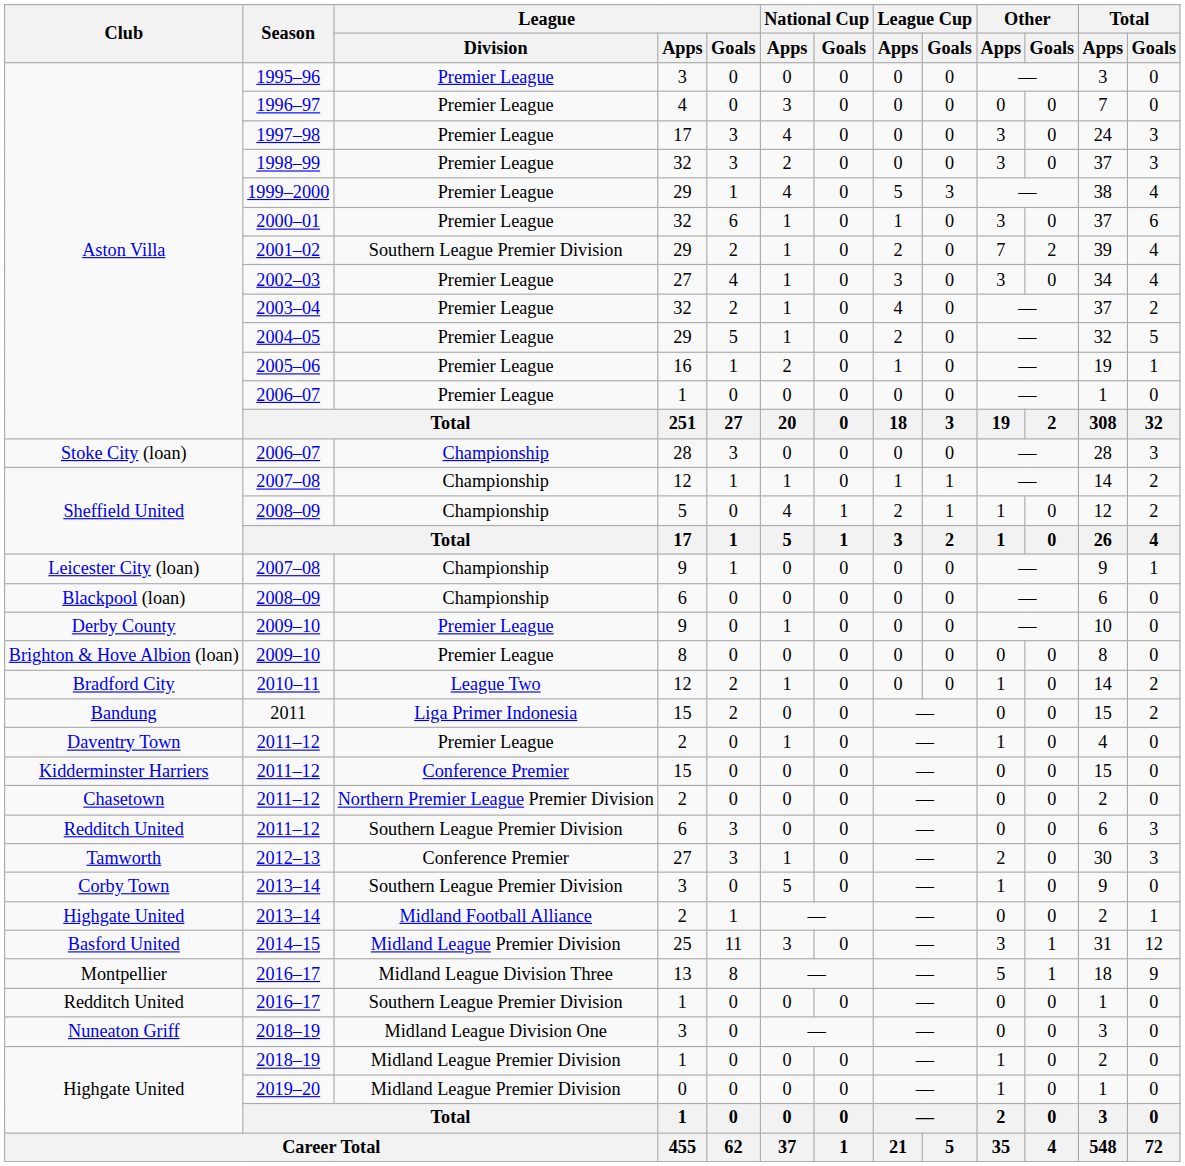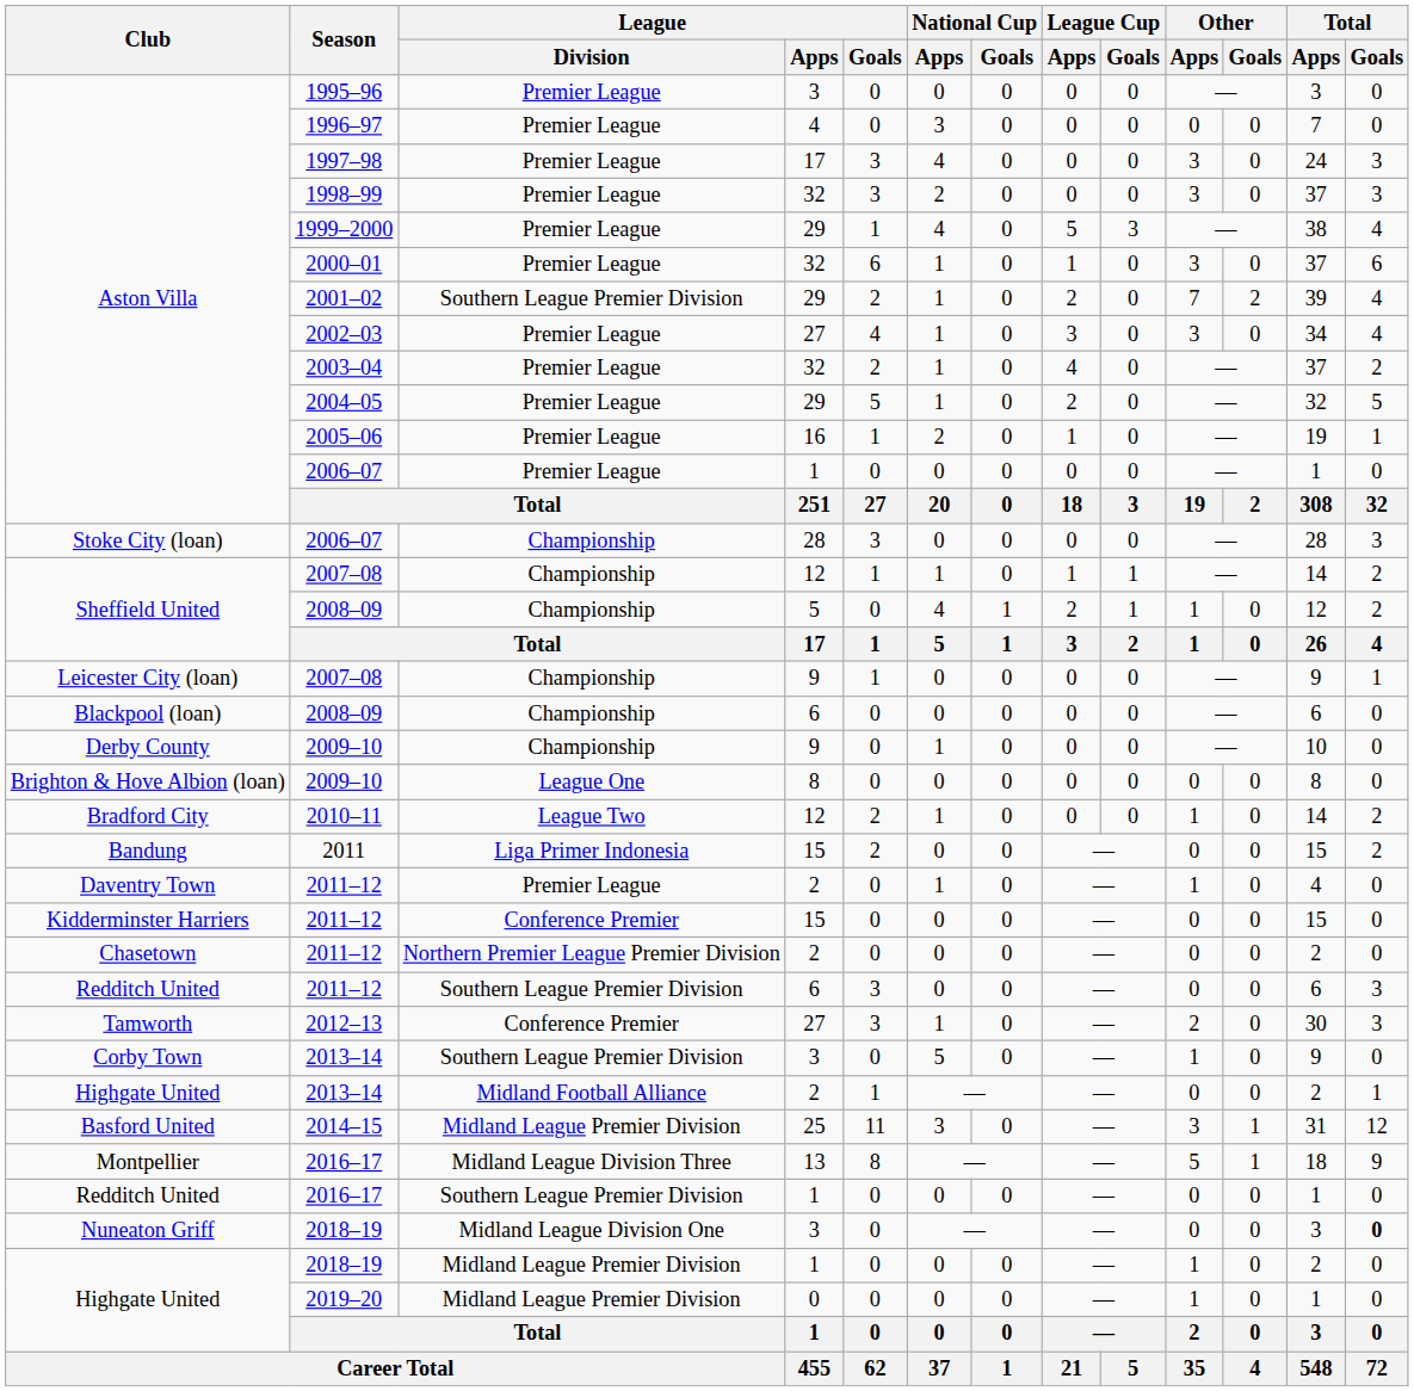 <table class="wikitable" style="text-align: center;">
 <tr>
 <th rowspan="2">Club</th>
 <th rowspan="2">Season</th>
 <th colspan="3">League</th>
 <th colspan="2">National Cup</th>
 <th colspan="2">League Cup</th>
 <th colspan="2">Other</th>
 <th colspan="2">Total</th>
 </tr>
 <tr>
 <th>Division</th>
 <th>Apps</th>
 <th>Goals</th>
 <th>Apps</th>
 <th>Goals</th>
 <th>Apps</th>
 <th>Goals</th>
 <th>Apps</th>
 <th>Goals</th>
 <th>Apps</th>
 <th>Goals</th>
 </tr>
 <tr>
 <td rowspan="13"><a href='#'>Aston Villa</a></td>
 <td><a href='#'>1995–96</a></td>
 <td><a href='#'>Premier League</a></td>
 <td>3</td>
 <td>0</td>
 <td>0</td>
 <td>0</td>
 <td>0</td>
 <td>0</td>
 <td colspan="2">—</td>
 <td>3</td>
 <td>0</td>
 </tr>
 <tr>
 <td><a href='#'>1996–97</a></td>
 <td>Premier League</td>
 <td>4</td>
 <td>0</td>
 <td>3</td>
 <td>0</td>
 <td>0</td>
 <td>0</td>
 <td>0</td>
 <td>0</td>
 <td>7</td>
 <td>0</td>
 </tr>
 <tr>
 <td><a href='#'>1997–98</a></td>
 <td>Premier League</td>
 <td>17</td>
 <td>3</td>
 <td>4</td>
 <td>0</td>
 <td>0</td>
 <td>0</td>
 <td>3</td>
 <td>0</td>
 <td>24</td>
 <td>3</td>
 </tr>
 <tr>
 <td><a href='#'>1998–99</a></td>
 <td>Premier League</td>
 <td>32</td>
 <td>3</td>
 <td>2</td>
 <td>0</td>
 <td>0</td>
 <td>0</td>
 <td>3</td>
 <td>0</td>
 <td>37</td>
 <td>3</td>
 </tr>
 <tr>
 <td><a href='#'>1999–2000</a></td>
 <td>Premier League</td>
 <td>29</td>
 <td>1</td>
 <td>4</td>
 <td>0</td>
 <td>5</td>
 <td>3</td>
 <td colspan="2">—</td>
 <td>38</td>
 <td>4</td>
 </tr>
 <tr>
 <td><a href='#'>2000–01</a></td>
 <td>Premier League</td>
 <td>32</td>
 <td>6</td>
 <td>1</td>
 <td>0</td>
 <td>1</td>
 <td>0</td>
 <td>3</td>
 <td>0</td>
 <td>37</td>
 <td>6</td>
 </tr>
 <tr>
 <td><a href='#'>2001–02</a></td>
 <td>Southern League Premier Division</td>
 <td>29</td>
 <td>2</td>
 <td>1</td>
 <td>0</td>
 <td>2</td>
 <td>0</td>
 <td>7</td>
 <td>2</td>
 <td>39</td>
 <td>4</td>
 </tr>
 <tr>
 <td><a href='#'>2002–03</a></td>
 <td>Premier League</td>
 <td>27</td>
 <td>4</td>
 <td>1</td>
 <td>0</td>
 <td>3</td>
 <td>0</td>
 <td>3</td>
 <td>0</td>
 <td>34</td>
 <td>4</td>
 </tr>
 <tr>
 <td><a href='#'>2003–04</a></td>
 <td>Premier League</td>
 <td>32</td>
 <td>2</td>
 <td>1</td>
 <td>0</td>
 <td>4</td>
 <td>0</td>
 <td colspan="2">—</td>
 <td>37</td>
 <td>2</td>
 </tr>
 <tr>
 <td><a href='#'>2004–05</a></td>
 <td>Premier League</td>
 <td>29</td>
 <td>5</td>
 <td>1</td>
 <td>0</td>
 <td>2</td>
 <td>0</td>
 <td colspan="2">—</td>
 <td>32</td>
 <td>5</td>
 </tr>
 <tr>
 <td><a href='#'>2005–06</a></td>
 <td>Premier League</td>
 <td>16</td>
 <td>1</td>
 <td>2</td>
 <td>0</td>
 <td>1</td>
 <td>0</td>
 <td colspan="2">—</td>
 <td>19</td>
 <td>1</td>
 </tr>
 <tr>
 <td><a href='#'>2006–07</a></td>
 <td>Premier League</td>
 <td>1</td>
 <td>0</td>
 <td>0</td>
 <td>0</td>
 <td>0</td>
 <td>0</td>
 <td colspan="2">—</td>
 <td>1</td>
 <td>0</td>
 </tr>
 <tr>
 <th colspan="2">Total</th>
 <th>251</th>
 <th>27</th>
 <th>20</th>
 <th>0</th>
 <th>18</th>
 <th>3</th>
 <th>19</th>
 <th>2</th>
 <th>308</th>
 <th>32</th>
 </tr>
 <tr>
 <td><a href='#'>Stoke City</a> (loan)</td>
 <td><a href='#'>2006–07</a></td>
 <td><a href='#'>Championship</a></td>
 <td>28</td>
 <td>3</td>
 <td>0</td>
 <td>0</td>
 <td>0</td>
 <td>0</td>
 <td colspan="2">—</td>
 <td>28</td>
 <td>3</td>
 </tr>
 <tr>
 <td rowspan="3"><a href='#'>Sheffield United</a></td>
 <td><a href='#'>2007–08</a></td>
 <td>Championship</td>
 <td>12</td>
 <td>1</td>
 <td>1</td>
 <td>0</td>
 <td>1</td>
 <td>1</td>
 <td colspan="2">—</td>
 <td>14</td>
 <td>2</td>
 </tr>
 <tr>
 <td><a href='#'>2008–09</a></td>
 <td>Championship</td>
 <td>5</td>
 <td>0</td>
 <td>4</td>
 <td>1</td>
 <td>2</td>
 <td>1</td>
 <td>1</td>
 <td>0</td>
 <td>12</td>
 <td>2</td>
 </tr>
 <tr>
 <th colspan="2">Total</th>
 <th>17</th>
 <th>1</th>
 <th>5</th>
 <th>1</th>
 <th>3</th>
 <th>2</th>
 <th>1</th>
 <th>0</th>
 <th>26</th>
 <th>4</th>
 </tr>
 <tr>
 <td><a href='#'>Leicester City</a> (loan)</td>
 <td><a href='#'>2007–08</a></td>
 <td>Championship</td>
 <td>9</td>
 <td>1</td>
 <td>0</td>
 <td>0</td>
 <td>0</td>
 <td>0</td>
 <td colspan="2">—</td>
 <td>9</td>
 <td>1</td>
 </tr>
 <tr>
 <td><a href='#'>Blackpool</a> (loan)</td>
 <td><a href='#'>2008–09</a></td>
 <td>Championship</td>
 <td>6</td>
 <td>0</td>
 <td>0</td>
 <td>0</td>
 <td>0</td>
 <td>0</td>
 <td colspan="2">—</td>
 <td>6</td>
 <td>0</td>
 </tr>
 <tr>
 <td><a href='#'>Derby County</a></td>
 <td><a href='#'>2009–10</a></td>
-<td><a href='#'>Premier League</a></td>
+<td>Championship</td>
 <td>9</td>
 <td>0</td>
 <td>1</td>
 <td>0</td>
 <td>0</td>
 <td>0</td>
 <td colspan="2">—</td>
 <td>10</td>
 <td>0</td>
 </tr>
 <tr>
 <td><a href='#'>Brighton & Hove Albion</a> (loan)</td>
 <td><a href='#'>2009–10</a></td>
-<td>Premier League</td>
+<td><a href='#'>League One</a></td>
 <td>8</td>
 <td>0</td>
 <td>0</td>
 <td>0</td>
 <td>0</td>
 <td>0</td>
 <td>0</td>
 <td>0</td>
 <td>8</td>
 <td>0</td>
 </tr>
 <tr>
 <td><a href='#'>Bradford City</a></td>
 <td><a href='#'>2010–11</a></td>
 <td><a href='#'>League Two</a></td>
 <td>12</td>
 <td>2</td>
 <td>1</td>
 <td>0</td>
 <td>0</td>
 <td>0</td>
 <td>1</td>
 <td>0</td>
 <td>14</td>
 <td>2</td>
 </tr>
 <tr>
 <td><a href='#'>Bandung</a></td>
 <td>2011</td>
 <td><a href='#'>Liga Primer Indonesia</a></td>
 <td>15</td>
 <td>2</td>
 <td>0</td>
 <td>0</td>
 <td colspan="2">—</td>
 <td>0</td>
 <td>0</td>
 <td>15</td>
 <td>2</td>
 </tr>
 <tr>
 <td><a href='#'>Daventry Town</a></td>
 <td><a href='#'>2011–12</a></td>
 <td>Premier League</td>
 <td>2</td>
 <td>0</td>
 <td>1</td>
 <td>0</td>
 <td colspan="2">—</td>
 <td>1</td>
 <td>0</td>
 <td>4</td>
 <td>0</td>
 </tr>
 <tr>
 <td><a href='#'>Kidderminster Harriers</a></td>
 <td><a href='#'>2011–12</a></td>
 <td><a href='#'>Conference Premier</a></td>
 <td>15</td>
 <td>0</td>
 <td>0</td>
 <td>0</td>
 <td colspan="2">—</td>
 <td>0</td>
 <td>0</td>
 <td>15</td>
 <td>0</td>
 </tr>
 <tr>
 <td><a href='#'>Chasetown</a></td>
 <td><a href='#'>2011–12</a></td>
 <td><a href='#'>Northern Premier League</a> Premier Division</td>
 <td>2</td>
 <td>0</td>
 <td>0</td>
 <td>0</td>
 <td colspan="2">—</td>
 <td>0</td>
 <td>0</td>
 <td>2</td>
 <td>0</td>
 </tr>
 <tr>
 <td><a href='#'>Redditch United</a></td>
 <td><a href='#'>2011–12</a></td>
 <td>Southern League Premier Division</td>
 <td>6</td>
 <td>3</td>
 <td>0</td>
 <td>0</td>
 <td colspan="2">—</td>
 <td>0</td>
 <td>0</td>
 <td>6</td>
 <td>3</td>
 </tr>
 <tr>
 <td><a href='#'>Tamworth</a></td>
 <td><a href='#'>2012–13</a></td>
 <td>Conference Premier</td>
 <td>27</td>
 <td>3</td>
 <td>1</td>
 <td>0</td>
 <td colspan="2">—</td>
 <td>2</td>
 <td>0</td>
 <td>30</td>
 <td>3</td>
 </tr>
 <tr>
 <td><a href='#'>Corby Town</a></td>
 <td><a href='#'>2013–14</a></td>
 <td>Southern League Premier Division</td>
 <td>3</td>
 <td>0</td>
 <td>5</td>
 <td>0</td>
 <td colspan="2">—</td>
 <td>1</td>
 <td>0</td>
 <td>9</td>
 <td>0</td>
 </tr>
 <tr>
 <td><a href='#'>Highgate United</a></td>
 <td><a href='#'>2013–14</a></td>
 <td><a href='#'>Midland Football Alliance</a></td>
 <td>2</td>
 <td>1</td>
 <td colspan="2">—</td>
 <td colspan="2">—</td>
 <td>0</td>
 <td>0</td>
 <td>2</td>
 <td>1</td>
 </tr>
 <tr>
 <td><a href='#'>Basford United</a></td>
 <td><a href='#'>2014–15</a></td>
 <td><a href='#'>Midland League</a> Premier Division</td>
 <td>25</td>
 <td>11</td>
 <td>3</td>
 <td>0</td>
 <td colspan="2">—</td>
 <td>3</td>
 <td>1</td>
 <td>31</td>
 <td>12</td>
 </tr>
 <tr>
 <td>Montpellier</td>
 <td><a href='#'>2016–17</a></td>
 <td>Midland League Division Three</td>
 <td>13</td>
 <td>8</td>
 <td colspan="2">—</td>
 <td colspan="2">—</td>
 <td>5</td>
 <td>1</td>
 <td>18</td>
 <td>9</td>
 </tr>
 <tr>
 <td>Redditch United</td>
 <td><a href='#'>2016–17</a></td>
 <td>Southern League Premier Division</td>
 <td>1</td>
 <td>0</td>
 <td>0</td>
 <td>0</td>
 <td colspan="2">—</td>
 <td>0</td>
 <td>0</td>
 <td>1</td>
 <td>0</td>
 </tr>
 <tr>
 <td><a href='#'>Nuneaton Griff</a></td>
 <td><a href='#'>2018–19</a></td>
 <td>Midland League Division One</td>
 <td>3</td>
 <td>0</td>
 <td colspan="2">—</td>
 <td colspan="2">—</td>
 <td>0</td>
 <td>0</td>
 <td>3</td>
-<td>0</td>
+<td><strong>0</strong></td>
 </tr>
 <tr>
 <td rowspan="3">Highgate United</td>
 <td><a href='#'>2018–19</a></td>
 <td>Midland League Premier Division</td>
 <td>1</td>
 <td>0</td>
 <td>0</td>
 <td>0</td>
 <td colspan="2">—</td>
 <td>1</td>
 <td>0</td>
 <td>2</td>
 <td>0</td>
 </tr>
 <tr>
 <td><a href='#'>2019–20</a></td>
 <td>Midland League Premier Division</td>
 <td>0</td>
 <td>0</td>
 <td>0</td>
 <td>0</td>
 <td colspan="2">—</td>
 <td>1</td>
 <td>0</td>
 <td>1</td>
 <td>0</td>
 </tr>
 <tr>
 <th colspan="2">Total</th>
 <th>1</th>
 <th>0</th>
 <th>0</th>
 <th>0</th>
 <th colspan="2">—</th>
 <th>2</th>
 <th>0</th>
 <th>3</th>
 <th>0</th>
 </tr>
 <tr>
 <th colspan="3">Career Total</th>
 <th>455</th>
 <th>62</th>
 <th>37</th>
 <th>1</th>
 <th>21</th>
 <th>5</th>
 <th>35</th>
 <th>4</th>
 <th>548</th>
 <th>72</th>
 </tr>
 </table>
